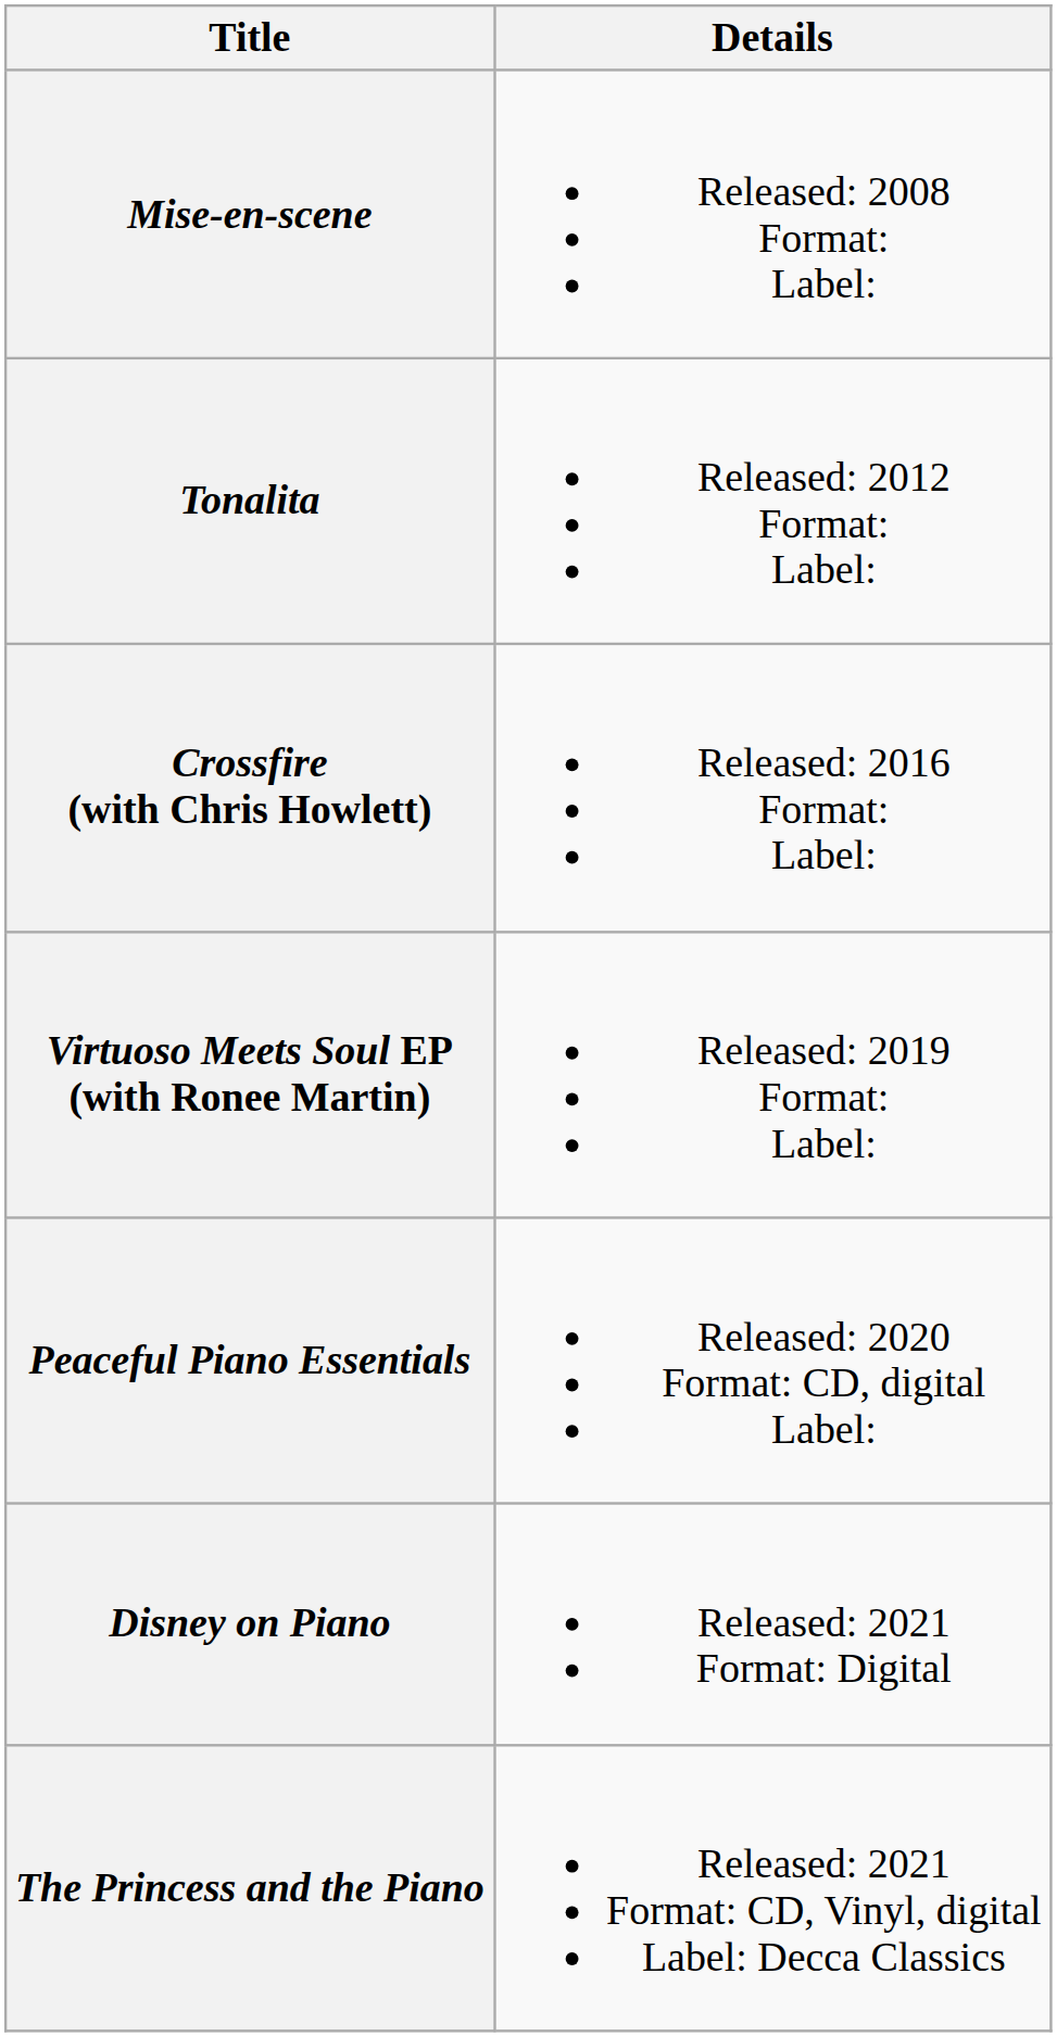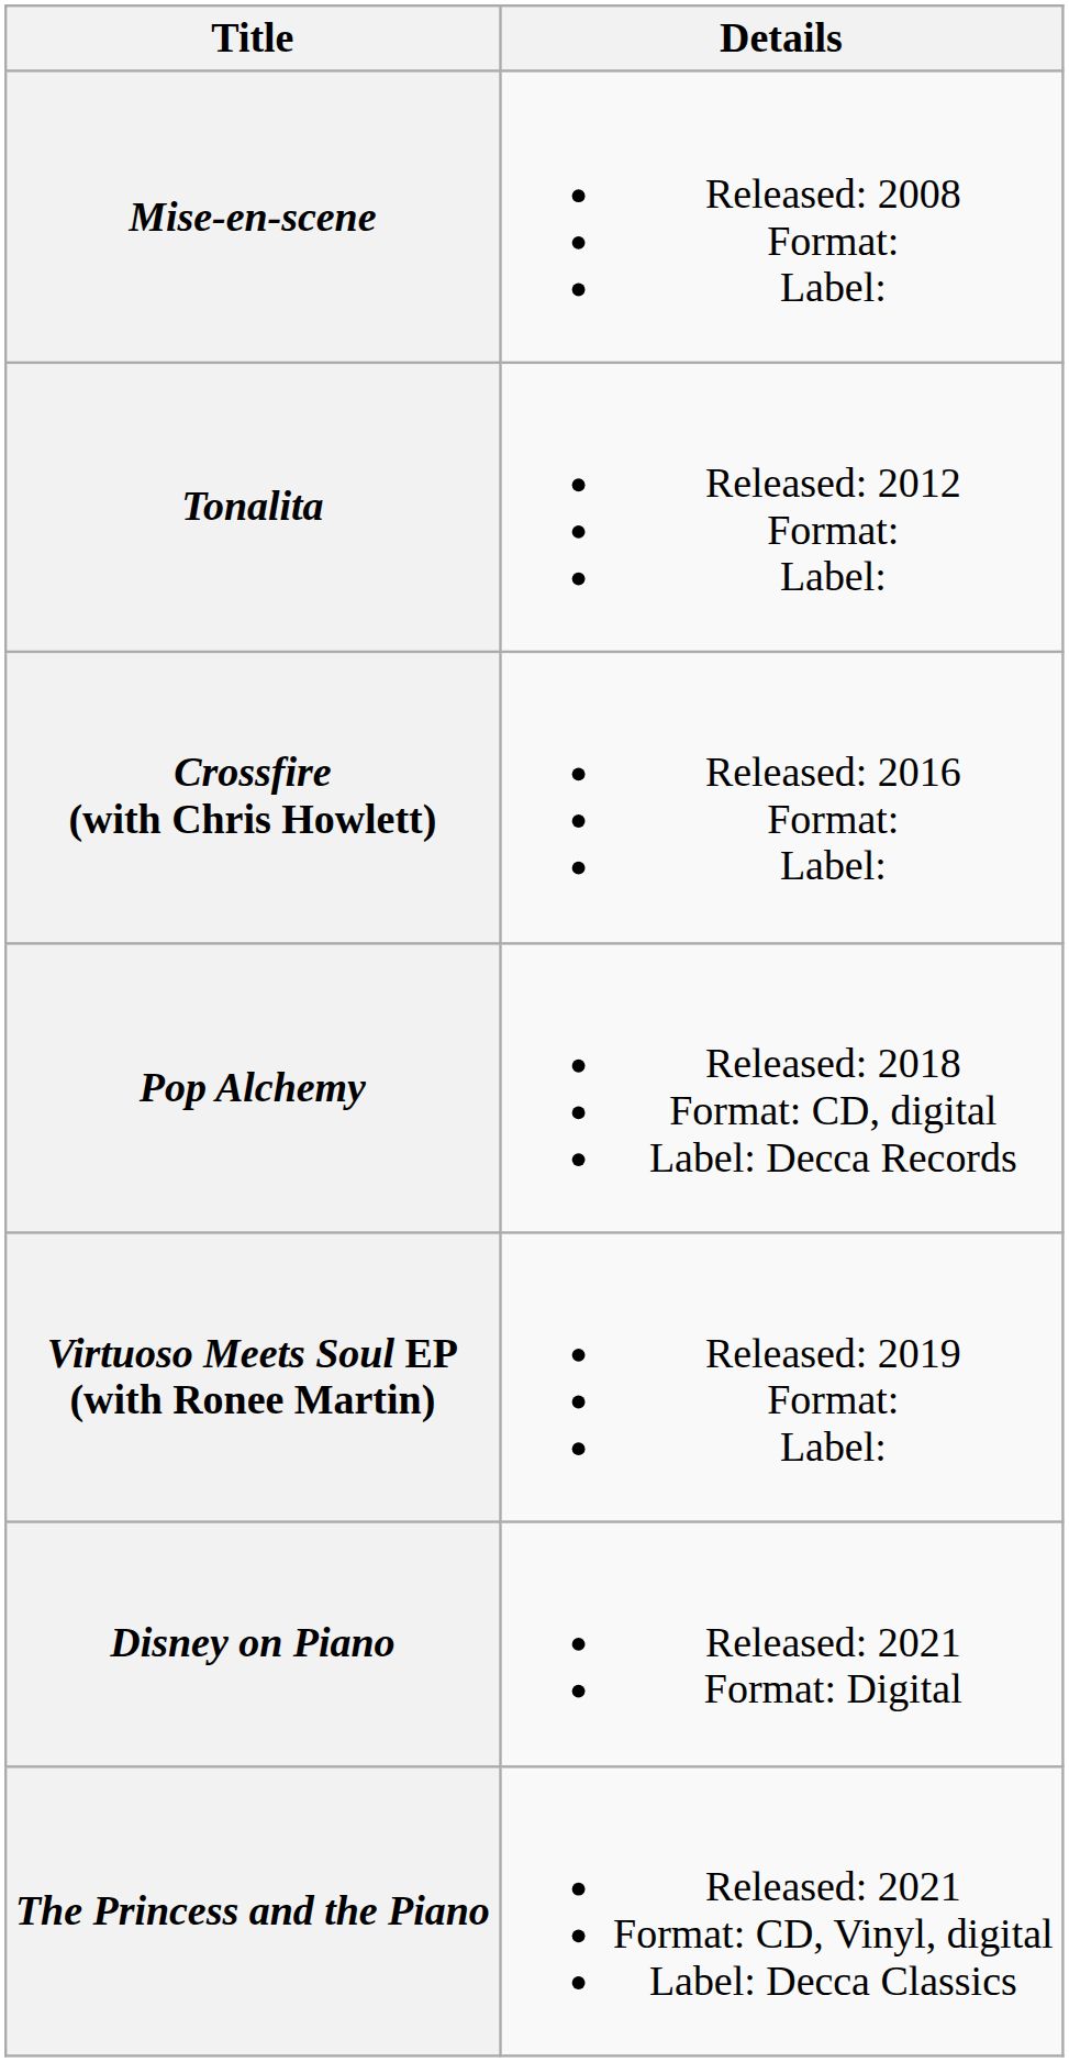 <table class="wikitable plainrowheaders" style="text-align:center;" border="1">
 <tr>
 <th>Title</th>
 <th>Details</th>
 </tr>
 <tr>
 <th scope="row"><em>Mise-en-scene</em></th>
 <td><br><ul><li>Released: 2008</li><li>Format:</li><li>Label:</li></ul></td>
 </tr>
 <tr>
 <th scope="row"><em>Tonalita</em></th>
 <td><br><ul><li>Released: 2012</li><li>Format:</li><li>Label:</li></ul></td>
 </tr>
 <tr>
 <th scope="row"><em>Crossfire</em> <br> (with Chris Howlett)</th>
 <td><br><ul><li>Released: 2016</li><li>Format:</li><li>Label:</li></ul></td>
 </tr>
 <tr>
+<th scope="row"><em>Pop Alchemy</em></th>
+<td><br><ul><li>Released: 2018</li><li>Format: CD, digital</li><li>Label: Decca Records</li></ul></td>
+</tr>
+<tr>
 <th scope="row"><em>Virtuoso Meets Soul</em> EP <br> (with Ronee Martin)</th>
 <td><br><ul><li>Released: 2019</li><li>Format:</li><li>Label:</li></ul></td>
-</tr>
-<tr>
-<th scope="row"><em>Peaceful Piano Essentials</em></th>
-<td><br><ul><li>Released: 2020</li><li>Format: CD, digital</li><li>Label:</li></ul></td>
 </tr>
 <tr>
 <th scope="row"><em>Disney on Piano</em></th>
 <td><br><ul><li>Released: 2021</li><li>Format: Digital</li></ul></td>
 </tr>
 <tr>
 <th scope="row"><em>The Princess and the Piano</em></th>
 <td><br><ul><li>Released: 2021</li><li>Format: CD, Vinyl, digital</li><li>Label: Decca Classics</li></ul></td>
 </tr>
 </table>
